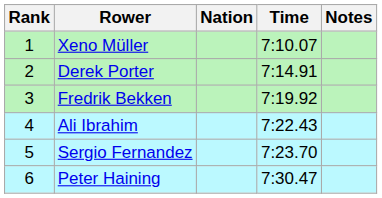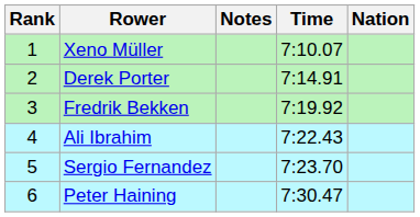 <table class="wikitable sortable" style="text-align:center">
 <tr>
 <th>Rank</th>
 <th>Rower</th>
+<th>Notes</th>
+<th>Time</th>
 <th>Nation</th>
-<th>Time</th>
-<th>Notes</th>
 </tr>
 <tr bgcolor=bbf3bb>
 <td>1</td>
 <td align=left><a href='#'>Xeno Müller</a></td>
+<td></td>
+<td>7:10.07</td>
 <td align=left></td>
-<td>7:10.07</td>
-<td></td>
 </tr>
 <tr bgcolor=bbf3bb>
 <td>2</td>
 <td align=left><a href='#'>Derek Porter</a></td>
+<td></td>
+<td>7:14.91</td>
 <td align=left></td>
-<td>7:14.91</td>
-<td></td>
 </tr>
 <tr bgcolor=bbf3bb>
 <td>3</td>
 <td align=left><a href='#'>Fredrik Bekken</a></td>
+<td></td>
+<td>7:19.92</td>
 <td align=left></td>
-<td>7:19.92</td>
-<td></td>
 </tr>
 <tr bgcolor=bbf9ff>
 <td>4</td>
 <td align=left><a href='#'>Ali Ibrahim</a></td>
+<td></td>
+<td>7:22.43</td>
 <td align=left></td>
-<td>7:22.43</td>
-<td></td>
 </tr>
 <tr bgcolor=bbf9ff>
 <td>5</td>
 <td align=left><a href='#'>Sergio Fernandez</a></td>
+<td></td>
+<td>7:23.70</td>
 <td align=left></td>
-<td>7:23.70</td>
-<td></td>
 </tr>
 <tr bgcolor=bbf9ff>
 <td>6</td>
 <td align=left><a href='#'>Peter Haining</a></td>
+<td></td>
+<td>7:30.47</td>
 <td align=left></td>
-<td>7:30.47</td>
-<td></td>
 </tr>
 </table>
